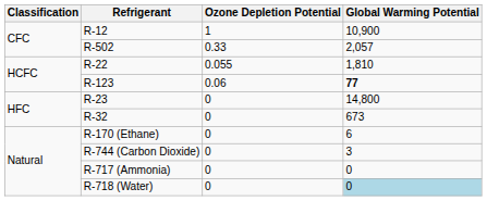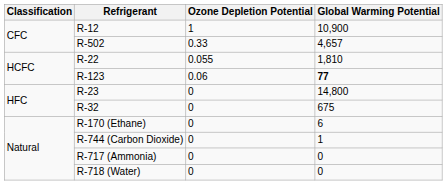 <table class="wikitable">
 <tr>
 <th>Classification</th>
 <th>Refrigerant</th>
 <th>Ozone Depletion Potential</th>
 <th>Global Warming Potential</th>
 </tr>
 <tr>
 <td rowspan="2">CFC</td>
 <td>R-12</td>
 <td>1</td>
 <td>10,900</td>
 </tr>
 <tr>
 <td>R-502</td>
 <td>0.33</td>
-<td>2,057</td>
+<td>4,657</td>
 </tr>
 <tr>
 <td rowspan="2">HCFC</td>
 <td>R-22</td>
 <td>0.055</td>
 <td>1,810</td>
 </tr>
 <tr>
 <td>R-123</td>
 <td>0.06</td>
 <td><strong>77</strong></td>
 </tr>
 <tr>
 <td rowspan="2">HFC</td>
 <td>R-23</td>
 <td>0</td>
 <td>14,800</td>
 </tr>
 <tr>
 <td>R-32</td>
 <td>0</td>
-<td>673</td>
+<td>675</td>
 </tr>
 <tr>
 <td rowspan="4">Natural</td>
 <td>R-170 (Ethane)</td>
 <td>0</td>
 <td>6</td>
 </tr>
 <tr>
 <td>R-744 (Carbon Dioxide)</td>
 <td>0</td>
-<td>3</td>
+<td>1</td>
 </tr>
 <tr>
 <td>R-717 (Ammonia)</td>
 <td>0</td>
 <td>0</td>
 </tr>
 <tr>
 <td>R-718 (Water)</td>
 <td>0</td>
-<td style="background: lightblue;">0</td>
+<td>0</td>
 </tr>
 </table>
